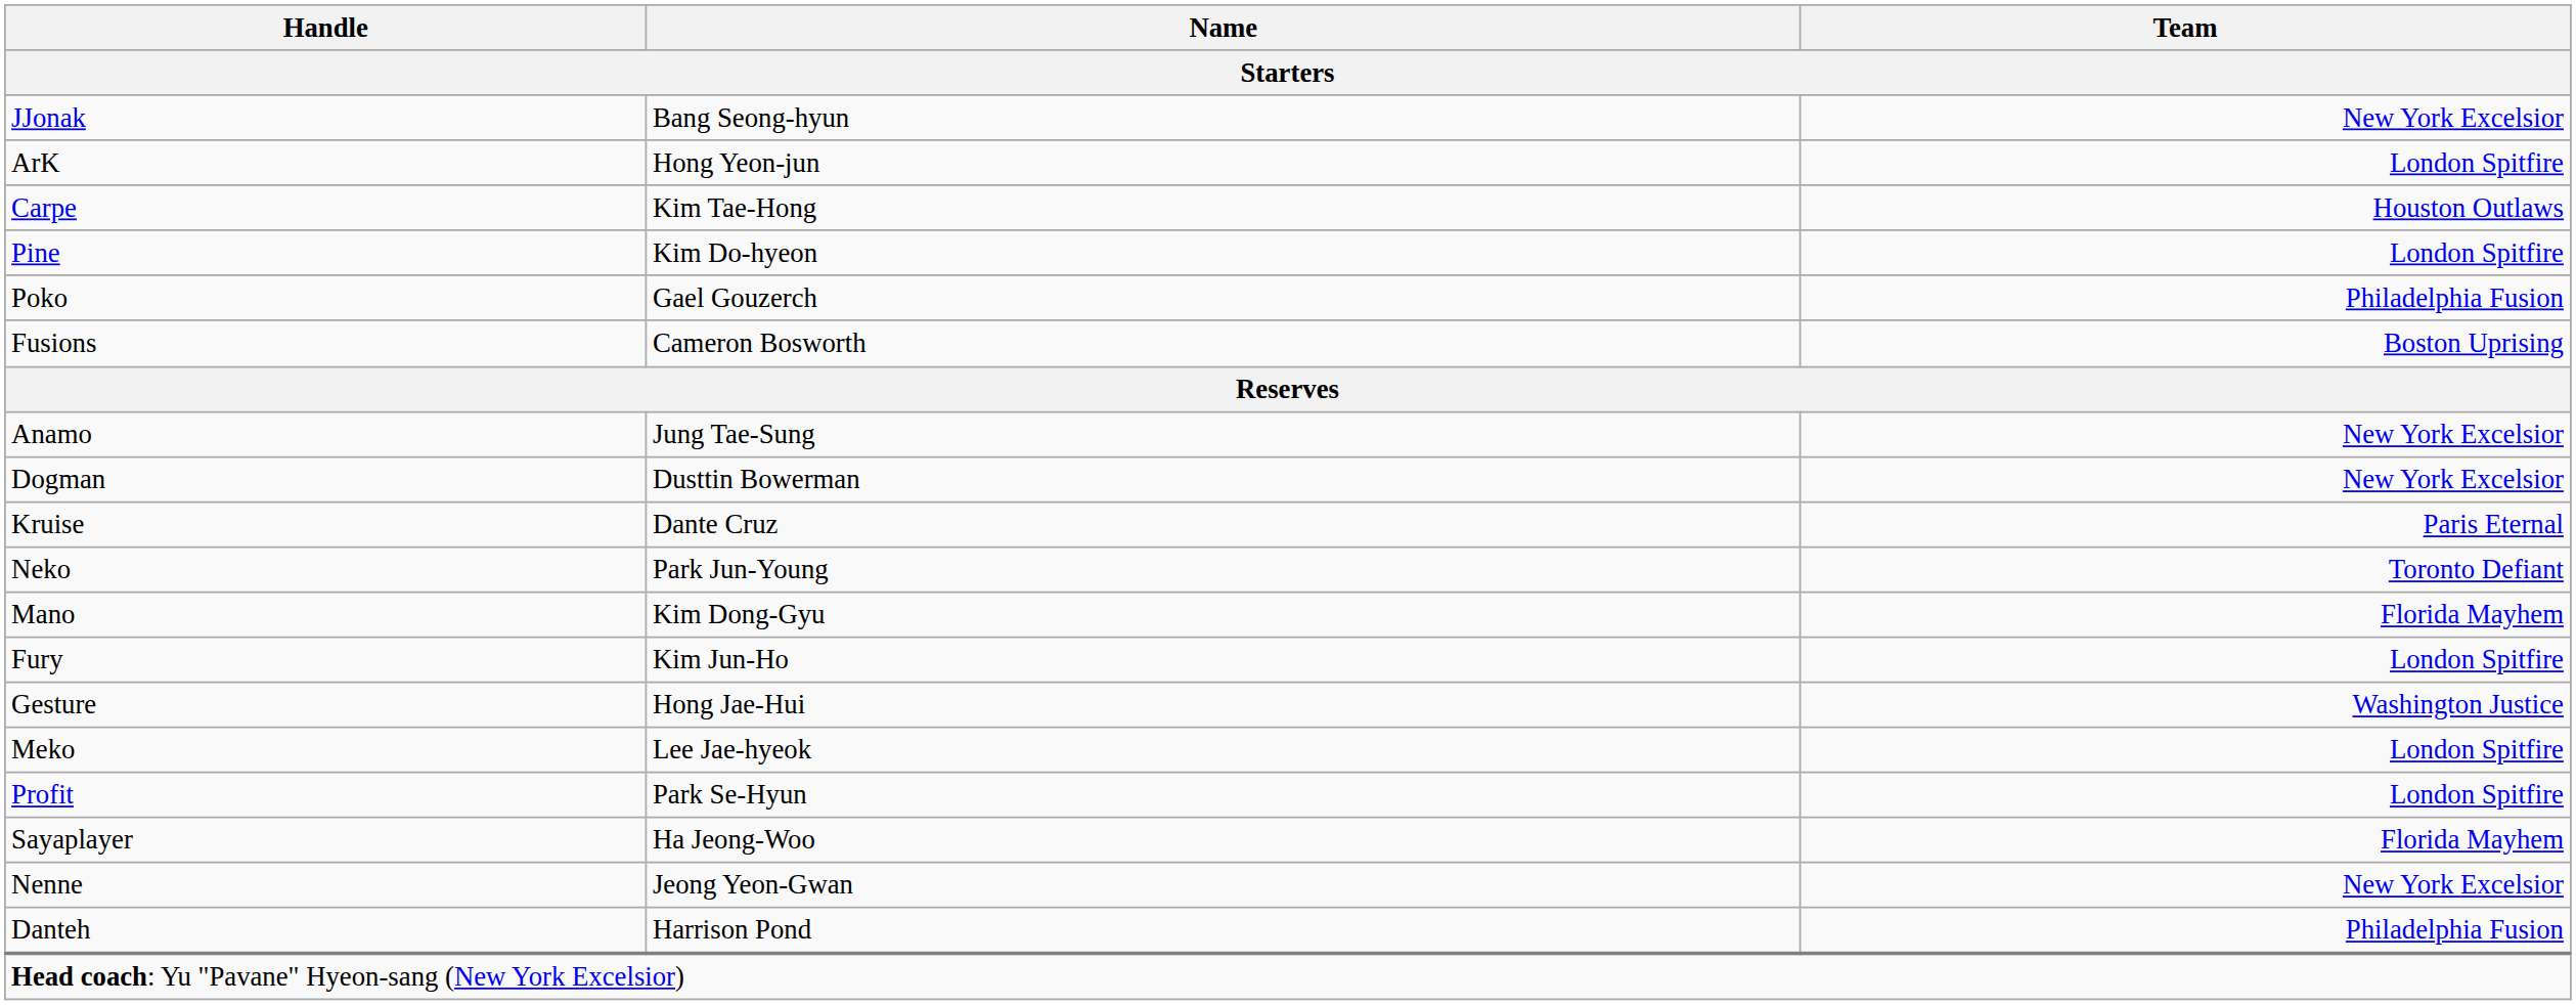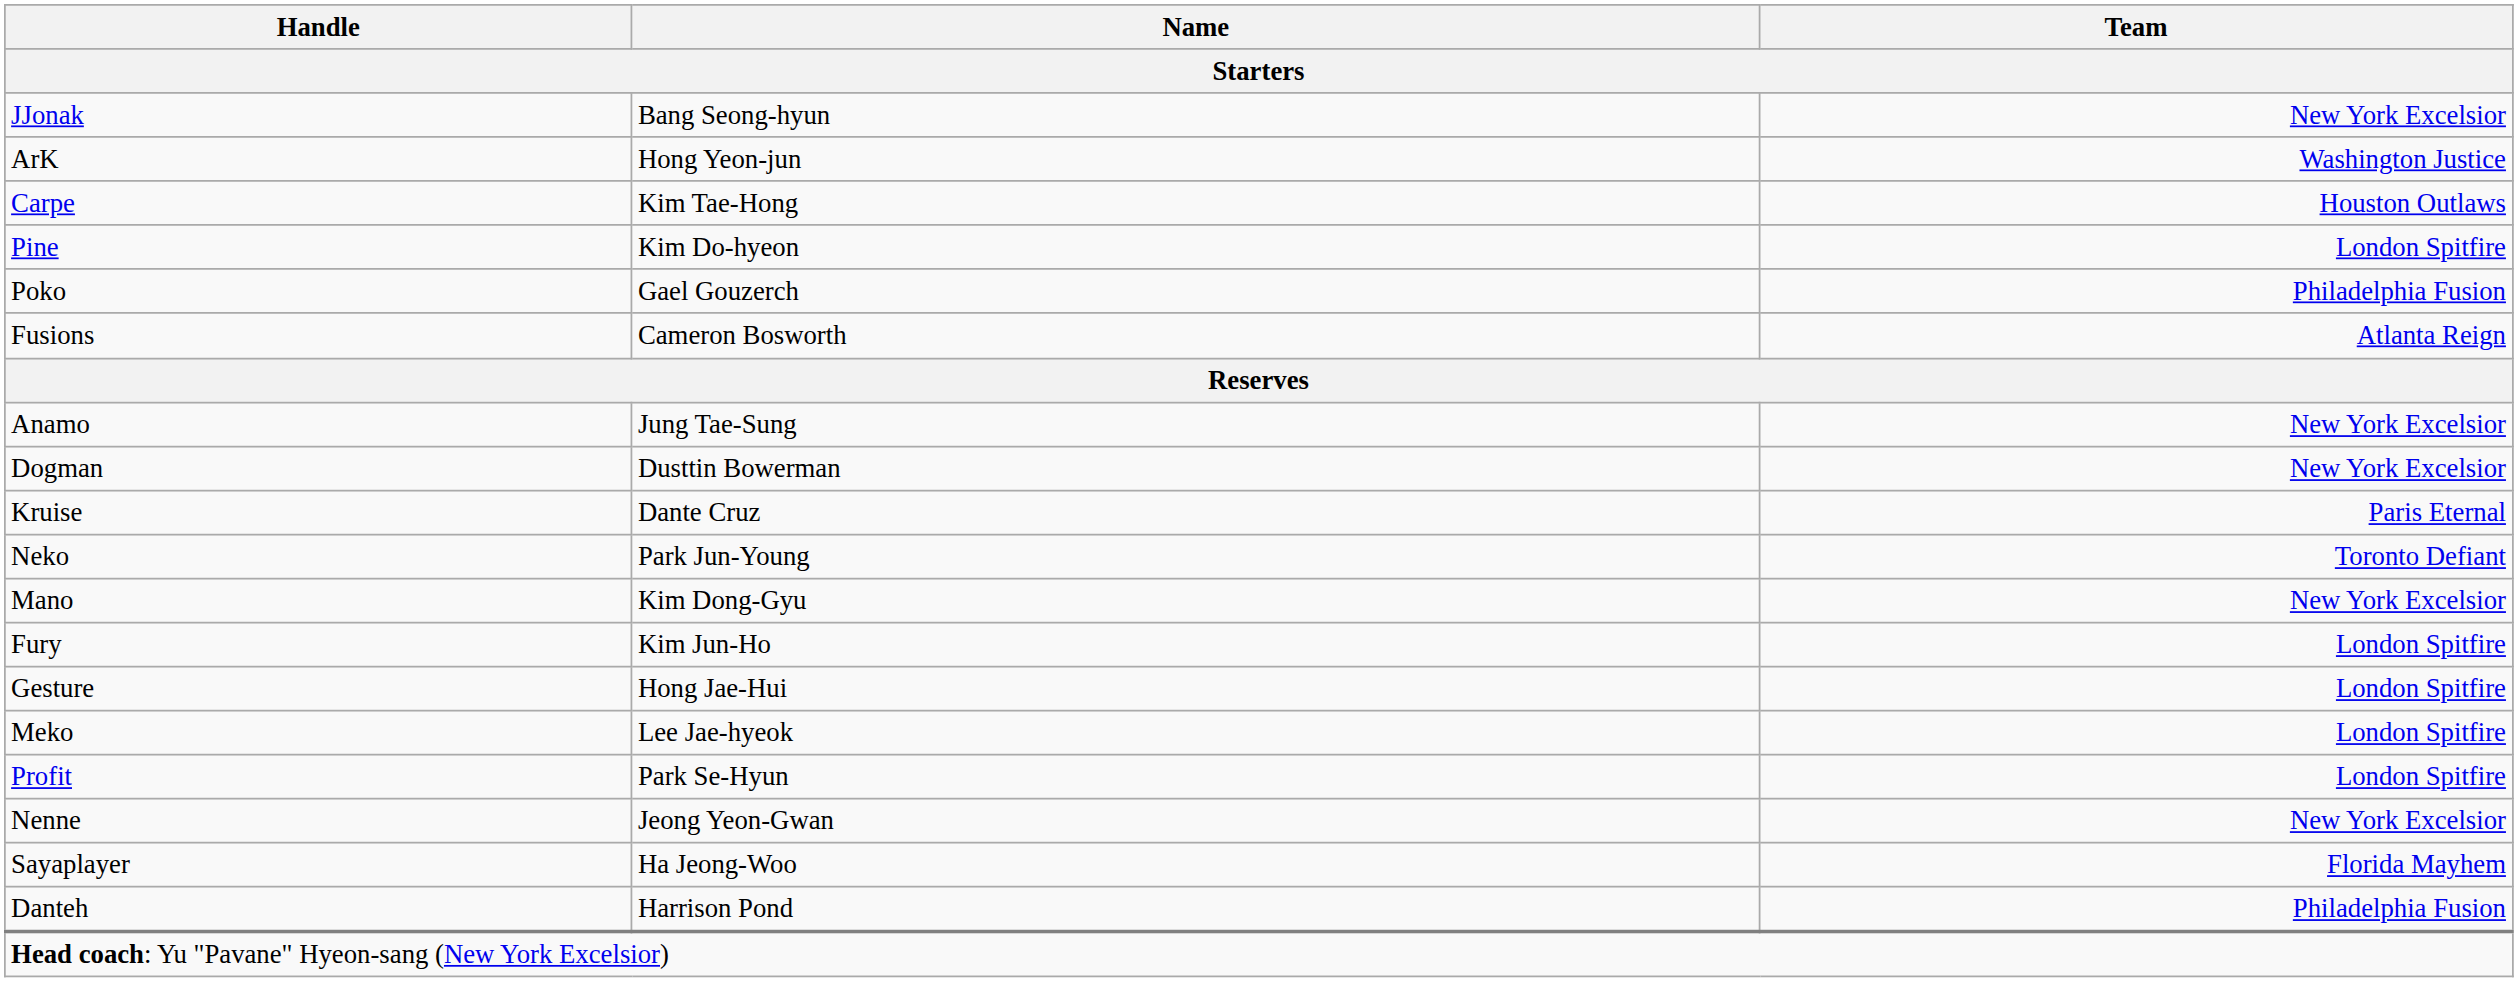 <table class="wikitable" style="width:90%; font-size:95%;">
 <tr>
 <th style="width:25%;" scope="col">Handle</th>
 <th style="width:45%;" scope="col">Name</th>
 <th style="width:30%;" scope="col">Team</th>
 </tr>
 <tr>
 <th scope="col" colspan="3">Starters</th>
 </tr>
 <tr>
 <td><a href='#'>JJonak</a></td>
 <td>Bang Seong-hyun</td>
 <td align="right"><a href='#'>New York Excelsior</a></td>
 </tr>
 <tr>
 <td>ArK</td>
 <td>Hong Yeon-jun</td>
-<td align="right"><a href='#'>London Spitfire</a></td>
+<td align="right"><a href='#'>Washington Justice</a></td>
 </tr>
 <tr>
 <td><a href='#'>Carpe</a></td>
 <td>Kim Tae-Hong</td>
 <td align="right"><a href='#'>Houston Outlaws</a></td>
 </tr>
 <tr>
 <td><a href='#'>Pine</a></td>
 <td>Kim Do-hyeon</td>
 <td align="right"><a href='#'>London Spitfire</a></td>
 </tr>
 <tr>
 <td>Poko</td>
 <td>Gael Gouzerch</td>
 <td align="right"><a href='#'>Philadelphia Fusion</a></td>
 </tr>
 <tr>
 <td>Fusions</td>
 <td>Cameron Bosworth</td>
-<td align="right"><a href='#'>Boston Uprising</a></td>
+<td align="right"><a href='#'>Atlanta Reign</a></td>
 </tr>
 <tr>
 <th scope="col" colspan="3">Reserves</th>
 </tr>
 <tr>
 <td>Anamo</td>
 <td>Jung Tae-Sung</td>
 <td align="right"><a href='#'>New York Excelsior</a></td>
 </tr>
 <tr>
 <td>Dogman</td>
 <td>Dusttin Bowerman</td>
 <td align="right"><a href='#'>New York Excelsior</a></td>
 </tr>
 <tr>
 <td>Kruise</td>
 <td>Dante Cruz</td>
 <td align="right"><a href='#'>Paris Eternal</a></td>
 </tr>
 <tr>
 <td>Neko</td>
 <td>Park Jun-Young</td>
 <td align="right"><a href='#'>Toronto Defiant</a></td>
 </tr>
 <tr>
 <td>Mano</td>
 <td>Kim Dong-Gyu</td>
-<td align="right"><a href='#'>Florida Mayhem</a></td>
+<td align="right"><a href='#'>New York Excelsior</a></td>
 </tr>
 <tr>
 <td>Fury</td>
 <td>Kim Jun-Ho</td>
 <td align="right"><a href='#'>London Spitfire</a></td>
 </tr>
 <tr>
 <td>Gesture</td>
 <td>Hong Jae-Hui</td>
-<td align="right"><a href='#'>Washington Justice</a></td>
+<td align="right"><a href='#'>London Spitfire</a></td>
 </tr>
 <tr>
 <td>Meko</td>
 <td>Lee Jae-hyeok</td>
 <td align="right"><a href='#'>London Spitfire</a></td>
 </tr>
 <tr>
 <td><a href='#'>Profit</a></td>
 <td>Park Se-Hyun</td>
 <td align="right"><a href='#'>London Spitfire</a></td>
 </tr>
 <tr>
+<td>Nenne</td>
+<td>Jeong Yeon-Gwan</td>
+<td align="right"><a href='#'>New York Excelsior</a></td>
+</tr>
+<tr>
 <td>Sayaplayer</td>
 <td>Ha Jeong-Woo</td>
 <td align="right"><a href='#'>Florida Mayhem</a></td>
-</tr>
-<tr>
-<td>Nenne</td>
-<td>Jeong Yeon-Gwan</td>
-<td align="right"><a href='#'>New York Excelsior</a></td>
 </tr>
 <tr>
 <td>Danteh</td>
 <td>Harrison Pond</td>
 <td align="right"><a href='#'>Philadelphia Fusion</a></td>
 </tr>
 <tr>
 <td colspan="3" style="border-top:2px solid grey;"><strong>Head coach</strong>: Yu "Pavane" Hyeon-sang (<a href='#'>New York Excelsior</a>)</td>
 </tr>
 </table>
